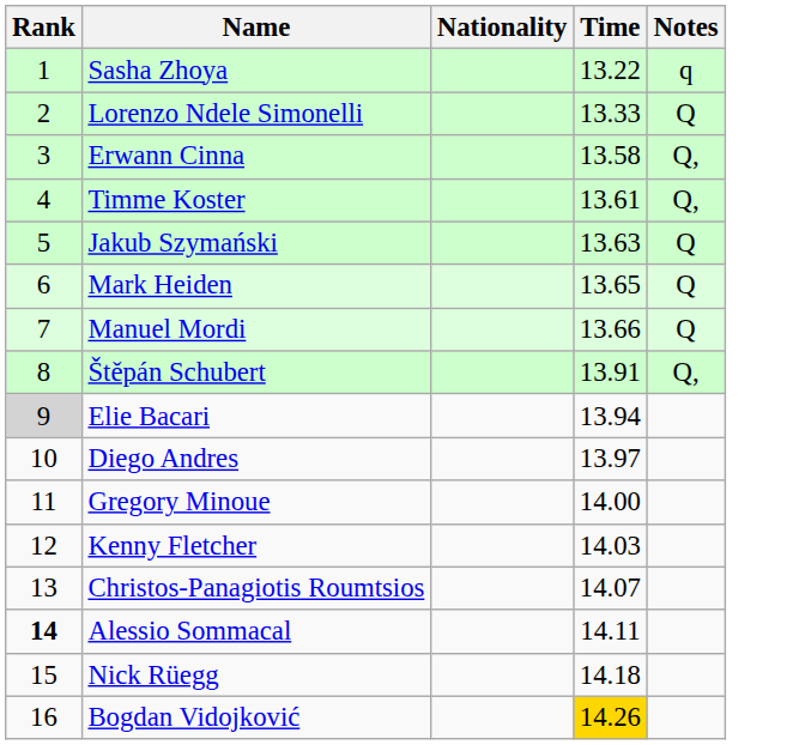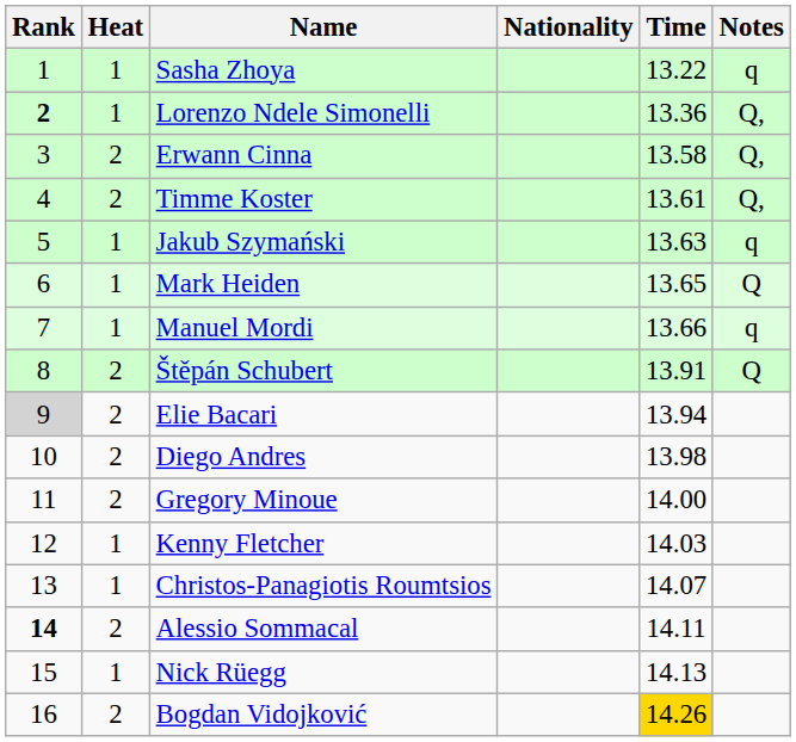 <table class="wikitable sortable" style="text-align:center;">
 <tr>
 <th>Rank</th>
+<th>Heat</th>
 <th>Name</th>
 <th>Nationality</th>
 <th>Time</th>
 <th>Notes</th>
 </tr>
 <tr bgcolor=ccffcc>
 <td>1</td>
+<td>1</td>
 <td align=left><a href='#'>Sasha Zhoya</a></td>
 <td align=left></td>
 <td>13.22</td>
 <td>q</td>
 </tr>
 <tr bgcolor=ccffcc>
-<td>2</td>
+<td><strong>2</strong></td>
+<td>1</td>
 <td align=left><a href='#'>Lorenzo Ndele Simonelli</a></td>
 <td align=left></td>
-<td>13.33</td>
-<td>Q</td>
+<td>13.36</td>
+<td>Q, </td>
 </tr>
 <tr bgcolor=ccffcc>
 <td>3</td>
+<td>2</td>
 <td align=left><a href='#'>Erwann Cinna</a></td>
 <td align=left></td>
 <td>13.58</td>
 <td>Q, </td>
 </tr>
 <tr bgcolor=ccffcc>
 <td>4</td>
+<td>2</td>
 <td align=left><a href='#'>Timme Koster</a></td>
 <td align=left></td>
 <td>13.61</td>
 <td>Q, </td>
 </tr>
 <tr bgcolor=ccffcc>
 <td>5</td>
+<td>1</td>
 <td align=left><a href='#'>Jakub Szymański</a></td>
 <td align=left></td>
 <td>13.63</td>
-<td>Q</td>
+<td>q</td>
 </tr>
 <tr bgcolor=ddffdd>
 <td>6</td>
+<td>1</td>
 <td align=left><a href='#'>Mark Heiden</a></td>
 <td align=left></td>
 <td>13.65</td>
 <td>Q</td>
 </tr>
 <tr bgcolor=ddffdd>
 <td>7</td>
+<td>1</td>
 <td align=left><a href='#'>Manuel Mordi</a></td>
 <td align=left></td>
 <td>13.66</td>
-<td>Q</td>
+<td>q</td>
 </tr>
 <tr bgcolor=ccffcc>
 <td>8</td>
+<td>2</td>
 <td align=left><a href='#'>Štěpán Schubert</a></td>
 <td align=left></td>
 <td>13.91</td>
-<td>Q, </td>
+<td>Q</td>
 </tr>
 <tr>
 <td style="background: lightgrey;">9</td>
+<td>2</td>
 <td align=left><a href='#'>Elie Bacari</a></td>
 <td align=left></td>
 <td>13.94</td>
 <td></td>
 </tr>
 <tr>
 <td>10</td>
+<td>2</td>
 <td align=left><a href='#'>Diego Andres</a></td>
 <td align=left></td>
-<td>13.97</td>
+<td>13.98</td>
 <td></td>
 </tr>
 <tr>
 <td>11</td>
+<td>2</td>
 <td align=left><a href='#'>Gregory Minoue</a></td>
 <td align=left></td>
 <td>14.00</td>
 <td></td>
 </tr>
 <tr>
 <td>12</td>
+<td>1</td>
 <td align=left><a href='#'>Kenny Fletcher</a></td>
 <td align=left></td>
 <td>14.03</td>
 <td></td>
 </tr>
 <tr>
 <td>13</td>
+<td>1</td>
 <td align=left><a href='#'>Christos-Panagiotis Roumtsios</a></td>
 <td align=left></td>
 <td>14.07</td>
 <td></td>
 </tr>
 <tr>
 <td><strong>14</strong></td>
+<td>2</td>
 <td align=left><a href='#'>Alessio Sommacal</a></td>
 <td align=left></td>
 <td>14.11</td>
 <td></td>
 </tr>
 <tr>
 <td>15</td>
+<td>1</td>
 <td align=left><a href='#'>Nick Rüegg</a></td>
 <td align=left></td>
-<td>14.18</td>
+<td>14.13</td>
 <td></td>
 </tr>
 <tr>
 <td>16</td>
+<td>2</td>
 <td align=left><a href='#'>Bogdan Vidojković</a></td>
 <td align=left></td>
 <td style="background: gold;">14.26</td>
 <td></td>
 </tr>
 </table>
